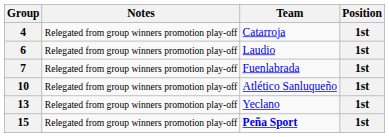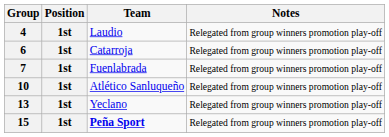 <table class="wikitable">
 <tr>
 <th>Group</th>
+<th>Position</th>
+<th>Team</th>
 <th>Notes</th>
-<th>Team</th>
-<th>Position</th>
 </tr>
 <tr>
 <th>4</th>
+<th>1st</th>
+<td><a href='#'>Laudio</a></td>
 <td><small>Relegated from group winners promotion play-off</small></td>
-<td><a href='#'>Catarroja</a></td>
-<th>1st</th>
 </tr>
 <tr>
 <th>6</th>
+<th>1st</th>
+<td><a href='#'>Catarroja</a></td>
 <td><small>Relegated from group winners promotion play-off</small></td>
-<td><a href='#'>Laudio</a></td>
-<th>1st</th>
 </tr>
 <tr>
 <th>7</th>
+<th>1st</th>
+<td><a href='#'>Fuenlabrada</a></td>
 <td><small>Relegated from group winners promotion play-off</small></td>
-<td><a href='#'>Fuenlabrada</a></td>
-<th>1st</th>
 </tr>
 <tr>
 <th>10</th>
+<th>1st</th>
+<td><a href='#'>Atlético Sanluqueño</a></td>
 <td><small>Relegated from group winners promotion play-off</small></td>
-<td><a href='#'>Atlético Sanluqueño</a></td>
-<th>1st</th>
 </tr>
 <tr>
 <th>13</th>
+<th>1st</th>
+<td><a href='#'>Yeclano</a></td>
 <td><small>Relegated from group winners promotion play-off</small></td>
-<td><a href='#'>Yeclano</a></td>
-<th>1st</th>
 </tr>
 <tr>
 <th>15</th>
+<th>1st</th>
+<td><strong><a href='#'>Peña Sport</a></strong></td>
 <td><small>Relegated from group winners promotion play-off</small></td>
-<td><strong><a href='#'>Peña Sport</a></strong></td>
-<th>1st</th>
 </tr>
 </table>
